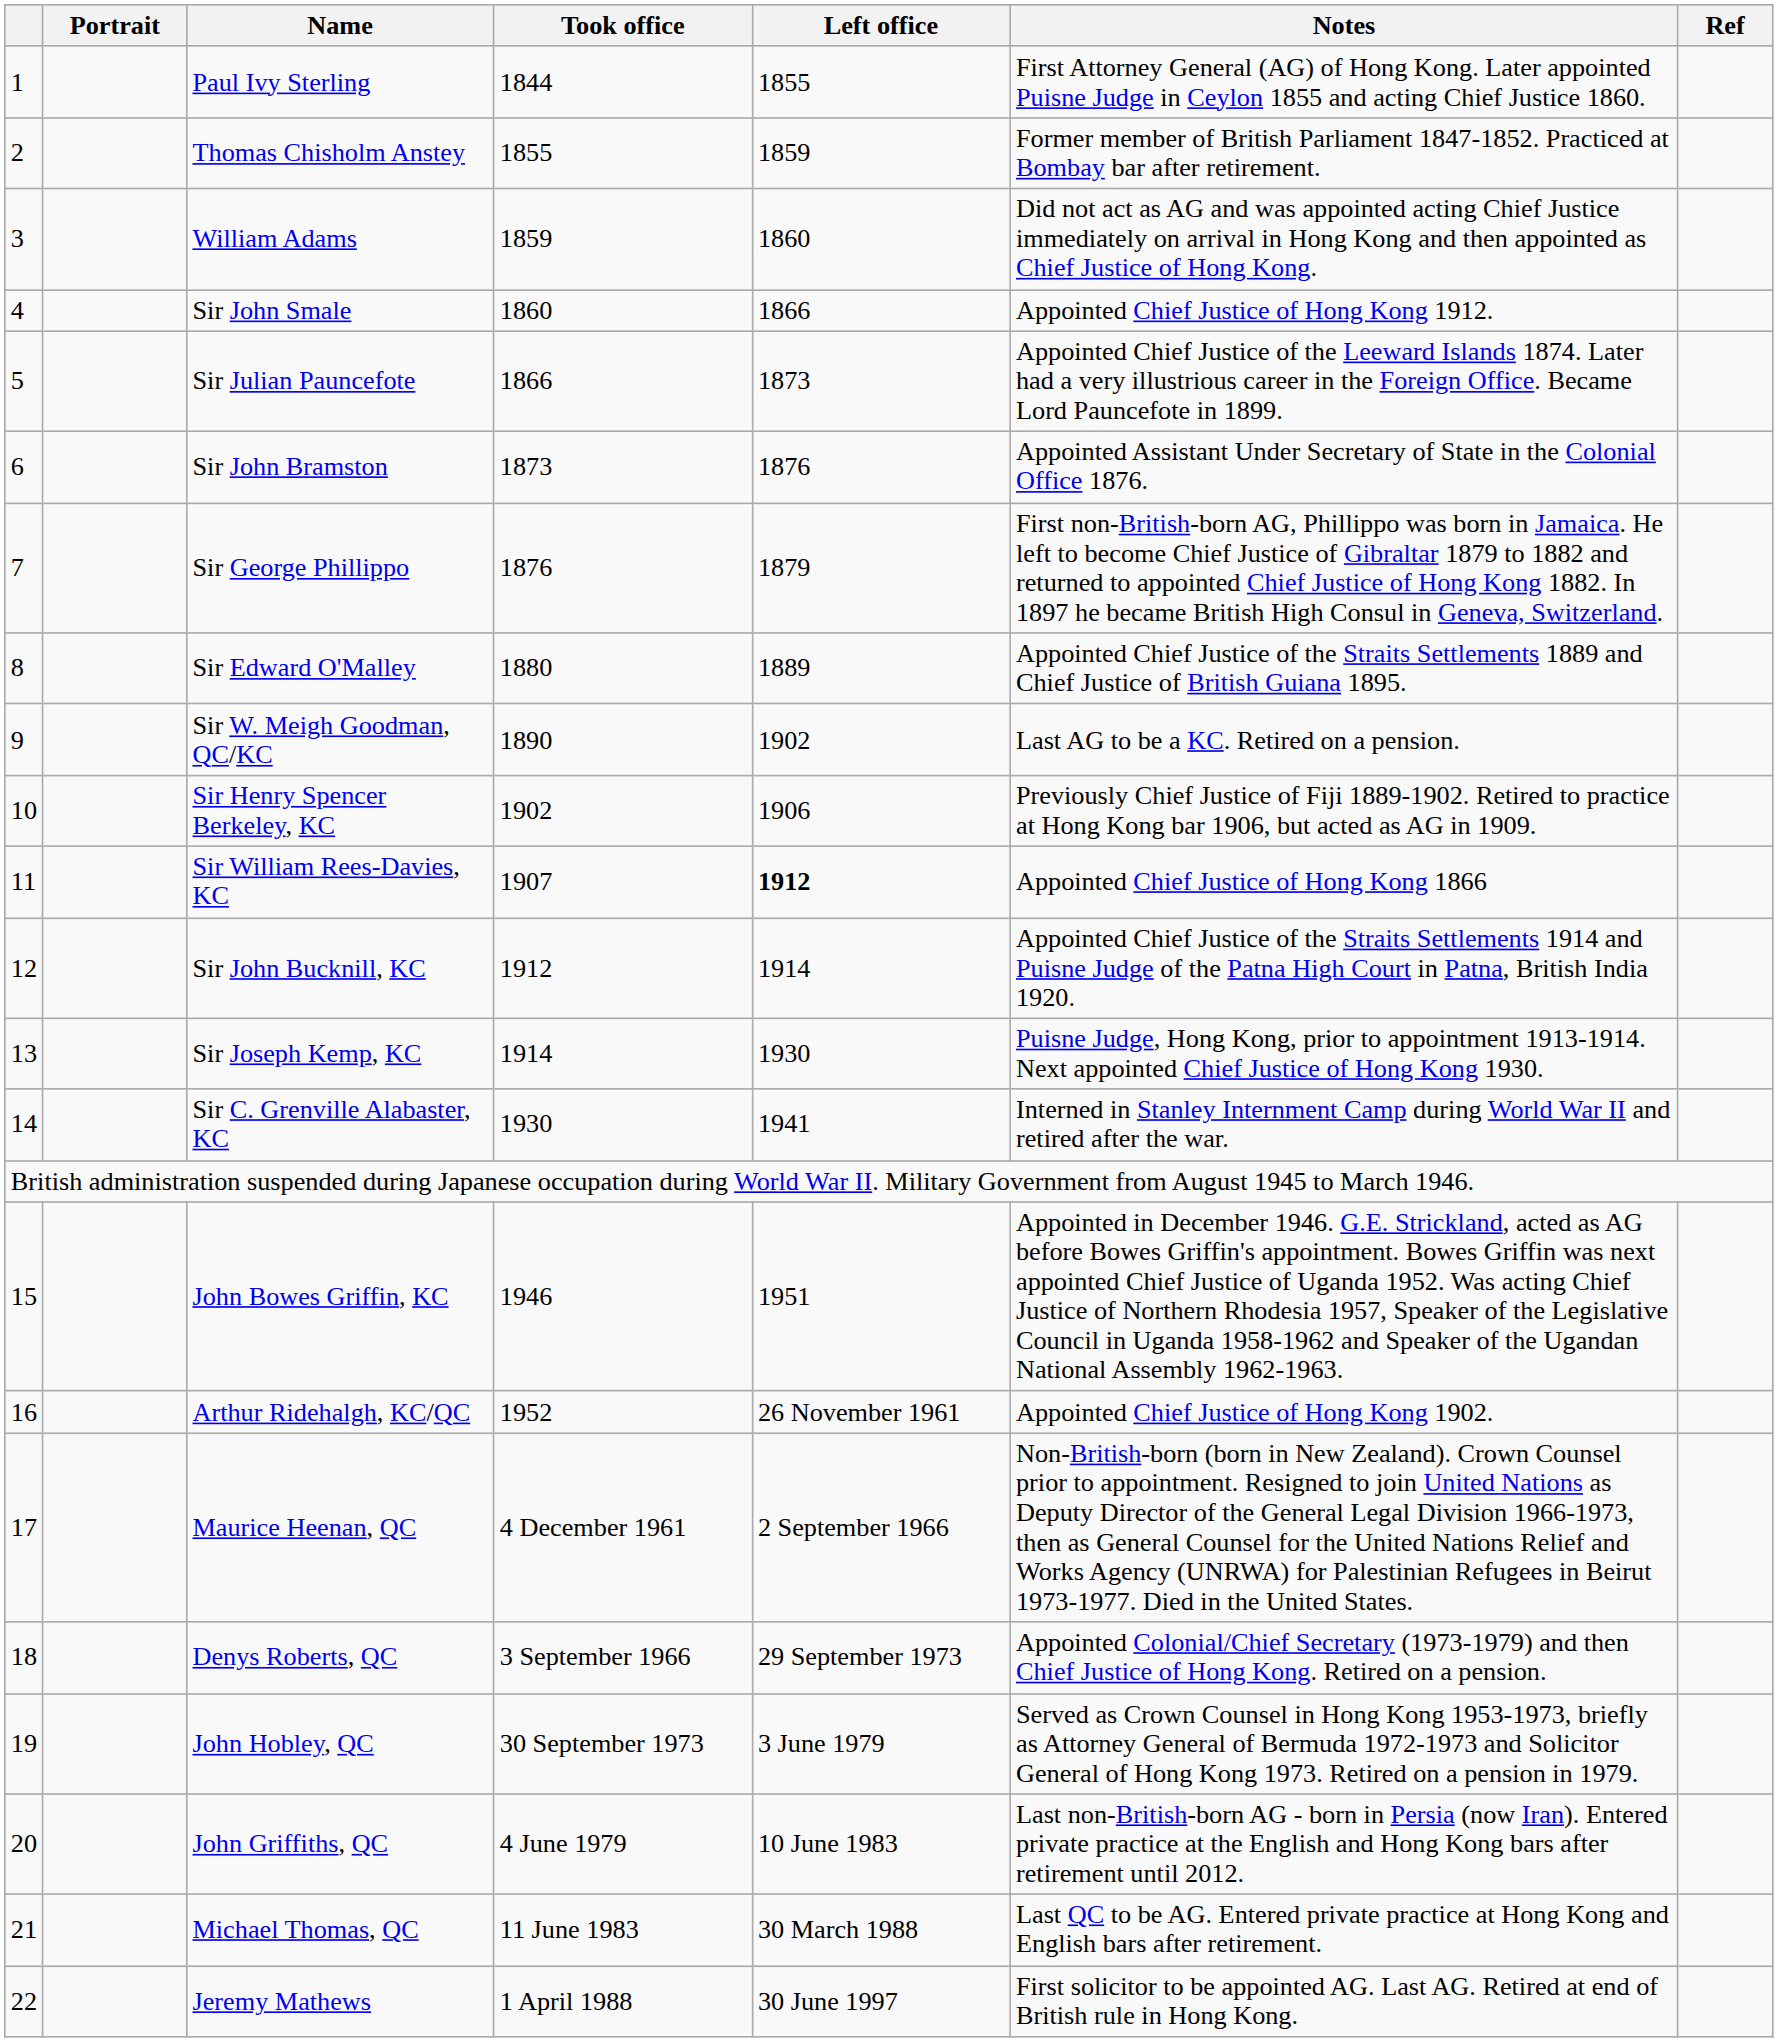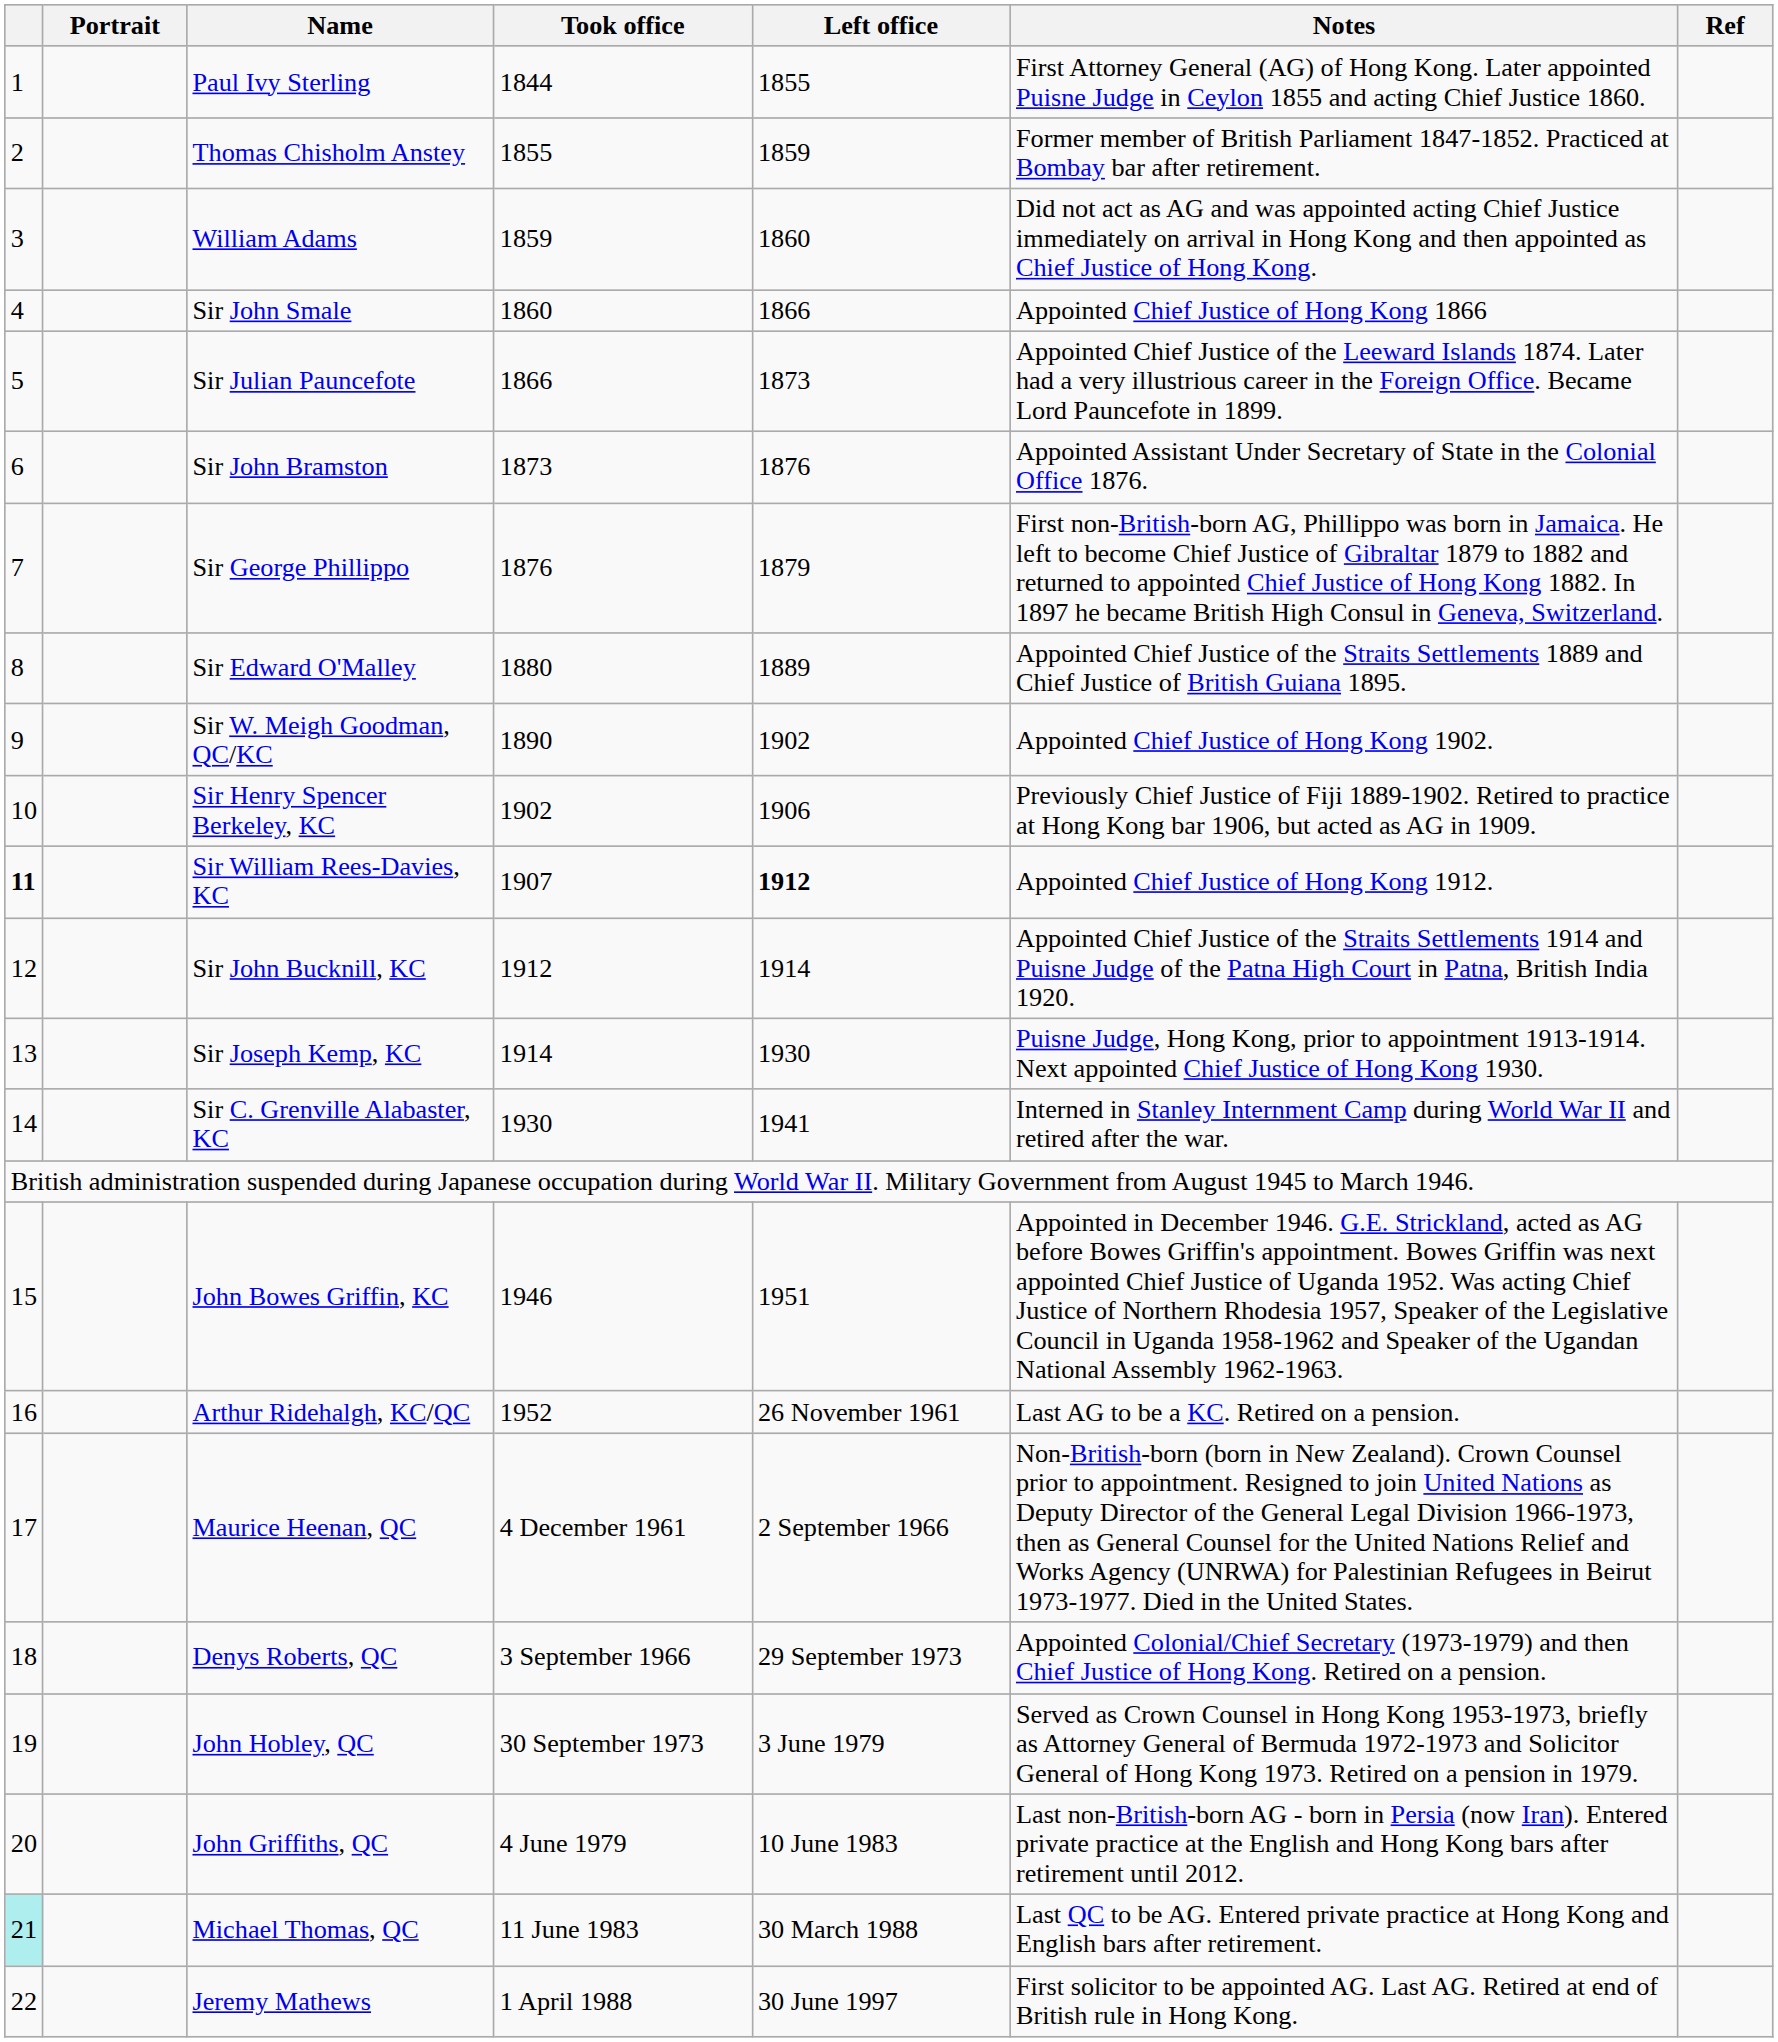 <table class="wikitable"  style="text-align:left">
 <tr>
 <th width=10px></th>
 <th width=80px>Portrait</th>
 <th width=180px>Name</th>
 <th width=150px>Took office</th>
 <th width=150px>Left office</th>
 <th width=400px>Notes</th>
 <th width=50px>Ref</th>
 </tr>
 <tr>
 <td>1</td>
 <td></td>
 <td><a href='#'>Paul Ivy Sterling</a></td>
 <td>1844</td>
 <td>1855</td>
 <td>First Attorney General (AG) of Hong Kong. Later appointed <a href='#'>Puisne Judge</a> in <a href='#'>Ceylon</a> 1855 and acting Chief Justice 1860.</td>
 <td></td>
 </tr>
 <tr>
 <td>2</td>
 <td></td>
 <td><a href='#'>Thomas Chisholm Anstey</a></td>
 <td>1855</td>
 <td>1859</td>
 <td>Former member of British Parliament 1847-1852. Practiced at <a href='#'>Bombay</a> bar after retirement.</td>
 <td></td>
 </tr>
 <tr>
 <td>3</td>
 <td></td>
 <td><a href='#'>William Adams</a></td>
 <td>1859</td>
 <td>1860</td>
 <td>Did not act as AG and was appointed acting Chief Justice immediately on arrival in Hong Kong and then appointed as <a href='#'>Chief Justice of Hong Kong</a>.</td>
 <td></td>
 </tr>
 <tr>
 <td>4</td>
 <td></td>
 <td>Sir <a href='#'>John Smale</a></td>
 <td>1860</td>
 <td>1866</td>
-<td>Appointed <a href='#'>Chief Justice of Hong Kong</a> 1912.</td>
+<td>Appointed <a href='#'>Chief Justice of Hong Kong</a> 1866</td>
 <td></td>
 </tr>
 <tr>
 <td>5</td>
 <td></td>
 <td>Sir <a href='#'>Julian Pauncefote</a></td>
 <td>1866</td>
 <td>1873</td>
 <td>Appointed Chief Justice of the <a href='#'>Leeward Islands</a> 1874.  Later had a very illustrious career in the <a href='#'>Foreign Office</a>.  Became Lord Pauncefote in 1899.</td>
 <td></td>
 </tr>
 <tr>
 <td>6</td>
 <td></td>
 <td>Sir <a href='#'>John Bramston</a></td>
 <td>1873</td>
 <td>1876</td>
 <td>Appointed Assistant Under Secretary of State in the <a href='#'>Colonial Office</a> 1876.</td>
 <td></td>
 </tr>
 <tr>
 <td>7</td>
 <td></td>
 <td>Sir <a href='#'>George Phillippo</a></td>
 <td>1876</td>
 <td>1879</td>
 <td>First non-<a href='#'>British</a>-born AG, Phillippo was born in <a href='#'>Jamaica</a>. He left to become Chief Justice of <a href='#'>Gibraltar</a> 1879 to 1882 and returned to appointed <a href='#'>Chief Justice of Hong Kong</a> 1882. In 1897 he became British High Consul in <a href='#'>Geneva, Switzerland</a>.</td>
 <td></td>
 </tr>
 <tr>
 <td>8</td>
 <td></td>
 <td>Sir <a href='#'>Edward O'Malley</a></td>
 <td>1880</td>
 <td>1889</td>
 <td>Appointed Chief Justice of the <a href='#'>Straits Settlements</a> 1889 and Chief Justice of <a href='#'>British Guiana</a> 1895.</td>
 <td></td>
 </tr>
 <tr>
 <td>9</td>
 <td></td>
 <td>Sir <a href='#'>W. Meigh Goodman</a>, <a href='#'>QC</a>/<a href='#'>KC</a></td>
 <td>1890</td>
 <td>1902</td>
-<td>Last AG to be a <a href='#'>KC</a>.  Retired on a pension.</td>
+<td>Appointed <a href='#'>Chief Justice of Hong Kong</a> 1902.</td>
 <td></td>
 </tr>
 <tr>
 <td>10</td>
 <td></td>
 <td><a href='#'>Sir Henry Spencer Berkeley</a>, <a href='#'>KC</a></td>
 <td>1902</td>
 <td>1906</td>
 <td>Previously Chief Justice of Fiji 1889-1902. Retired to practice at Hong Kong bar 1906, but acted as AG in 1909.</td>
 <td></td>
 </tr>
 <tr>
-<td>11</td>
+<td><strong>11</strong></td>
 <td></td>
 <td><a href='#'>Sir William Rees-Davies</a>, <a href='#'>KC</a></td>
 <td>1907</td>
 <td><strong>1912</strong></td>
-<td>Appointed <a href='#'>Chief Justice of Hong Kong</a> 1866</td>
+<td>Appointed <a href='#'>Chief Justice of Hong Kong</a> 1912.</td>
 <td></td>
 </tr>
 <tr>
 <td>12</td>
 <td></td>
 <td>Sir <a href='#'>John Bucknill</a>, <a href='#'>KC</a></td>
 <td>1912</td>
 <td>1914</td>
 <td>Appointed Chief Justice of the <a href='#'>Straits Settlements</a> 1914 and <a href='#'>Puisne Judge</a> of the <a href='#'>Patna High Court</a> in <a href='#'>Patna</a>, British India 1920.</td>
 <td></td>
 </tr>
 <tr>
 <td>13</td>
 <td></td>
 <td>Sir <a href='#'>Joseph Kemp</a>, <a href='#'>KC</a></td>
 <td>1914</td>
 <td>1930</td>
 <td><a href='#'>Puisne Judge</a>, Hong Kong, prior to appointment 1913-1914. Next appointed <a href='#'>Chief Justice of Hong Kong</a> 1930.</td>
 <td></td>
 </tr>
 <tr>
 <td>14</td>
 <td></td>
 <td>Sir <a href='#'>C. Grenville Alabaster</a>, <a href='#'>KC</a></td>
 <td>1930</td>
 <td>1941</td>
 <td>Interned in <a href='#'>Stanley Internment Camp</a> during <a href='#'>World War II</a> and retired after the war.</td>
 <td></td>
 </tr>
 <tr>
 <td colspan=7>British administration suspended during Japanese occupation during <a href='#'>World War II</a>. Military Government from August 1945 to March 1946.</td>
 </tr>
 <tr>
 <td>15</td>
 <td></td>
 <td><a href='#'>John Bowes Griffin</a>, <a href='#'>KC</a></td>
 <td>1946</td>
 <td>1951</td>
 <td>Appointed in December 1946.  <a href='#'>G.E. Strickland</a>, acted as AG before Bowes Griffin's appointment.  Bowes Griffin was next appointed Chief Justice of Uganda 1952. Was acting Chief Justice of Northern Rhodesia 1957,  Speaker of the Legislative Council in Uganda 1958-1962 and  Speaker of the Ugandan National Assembly 1962-1963.</td>
 <td></td>
 </tr>
 <tr>
 <td>16</td>
 <td></td>
 <td><a href='#'>Arthur Ridehalgh</a>, <a href='#'>KC</a>/<a href='#'>QC</a></td>
 <td>1952</td>
 <td>26 November 1961</td>
-<td>Appointed <a href='#'>Chief Justice of Hong Kong</a> 1902.</td>
+<td>Last AG to be a <a href='#'>KC</a>.  Retired on a pension.</td>
 <td></td>
 </tr>
 <tr>
 <td>17</td>
 <td></td>
 <td><a href='#'>Maurice Heenan</a>, <a href='#'>QC</a></td>
 <td>4 December 1961</td>
 <td>2 September 1966</td>
 <td>Non-<a href='#'>British</a>-born (born in New Zealand).  Crown Counsel prior to appointment. Resigned to join <a href='#'>United Nations</a> as Deputy Director of the General Legal Division 1966-1973, then as General Counsel for the United Nations Relief and Works Agency (UNRWA) for Palestinian Refugees in Beirut 1973-1977. Died in the United States.</td>
 <td></td>
 </tr>
 <tr>
 <td>18</td>
 <td></td>
 <td><a href='#'>Denys Roberts</a>, <a href='#'>QC</a></td>
 <td>3 September 1966</td>
 <td>29 September 1973</td>
 <td>Appointed <a href='#'>Colonial/Chief Secretary</a> (1973-1979) and then <a href='#'>Chief Justice of Hong Kong</a>.  Retired on a pension.</td>
 <td></td>
 </tr>
 <tr>
 <td>19</td>
 <td></td>
 <td><a href='#'>John Hobley</a>, <a href='#'>QC</a></td>
 <td>30 September 1973</td>
 <td>3 June 1979</td>
 <td>Served as Crown Counsel in Hong Kong 1953-1973, briefly as Attorney General of Bermuda 1972-1973 and Solicitor General of Hong Kong 1973. Retired on a pension in 1979.</td>
 <td></td>
 </tr>
 <tr>
 <td>20</td>
 <td></td>
 <td><a href='#'>John Griffiths</a>, <a href='#'>QC</a></td>
 <td>4 June 1979</td>
 <td>10 June 1983</td>
 <td>Last non-<a href='#'>British</a>-born AG - born in <a href='#'>Persia</a> (now <a href='#'>Iran</a>).  Entered private practice at the English and Hong Kong bars after retirement until 2012.</td>
 <td></td>
 </tr>
 <tr>
-<td>21</td>
+<td style="background: paleturquoise;">21</td>
 <td></td>
 <td><a href='#'>Michael Thomas</a>, <a href='#'>QC</a></td>
 <td>11 June 1983</td>
 <td>30 March 1988</td>
 <td>Last <a href='#'>QC</a> to be AG.  Entered private practice at Hong Kong and English bars after retirement.</td>
 <td></td>
 </tr>
 <tr>
 <td>22</td>
 <td></td>
 <td><a href='#'>Jeremy Mathews</a></td>
 <td>1 April 1988</td>
 <td>30 June 1997</td>
 <td>First solicitor to be appointed AG.  Last AG.  Retired at end of British rule in Hong Kong.</td>
 <td></td>
 </tr>
 </table>
